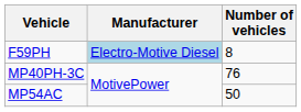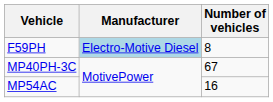 <table class="wikitable">
 <tr>
 <th>Vehicle</th>
 <th>Manufacturer</th>
 <th>Number of<br>vehicles</th>
 </tr>
 <tr>
 <td><a href='#'>F59PH</a></td>
 <td style="background: lightblue;"><a href='#'>Electro-Motive Diesel</a></td>
 <td>8</td>
 </tr>
 <tr>
 <td><a href='#'>MP40PH-3C</a></td>
 <td rowspan="2"><a href='#'>MotivePower</a></td>
-<td>76</td>
+<td>67</td>
 </tr>
 <tr>
 <td><a href='#'>MP54AC</a></td>
-<td>50</td>
+<td>16</td>
 </tr>
 </table>
